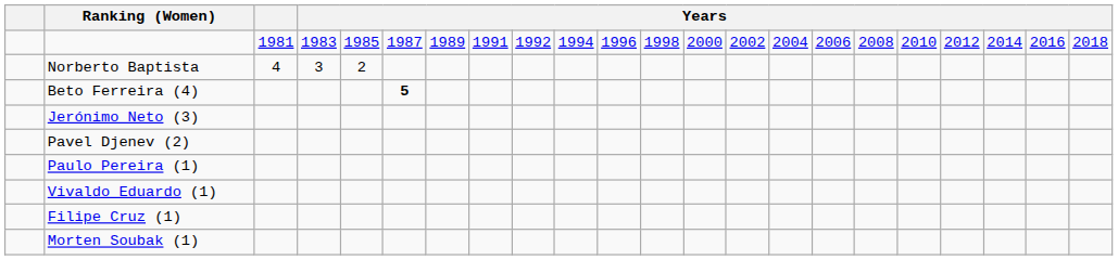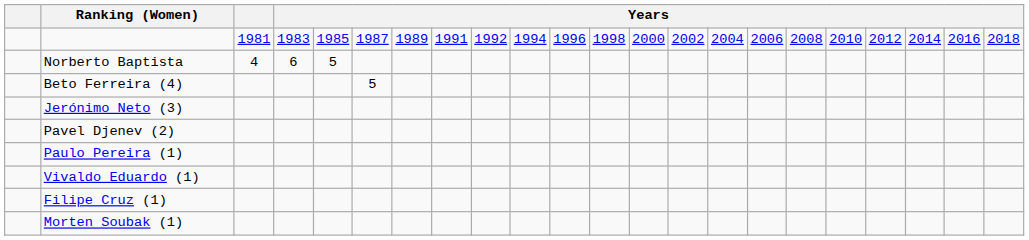 <table class="wikitable" style="text-align:left; font-size:90%">
 <tr>
 <th width=25></th>
 <th width=160>Ranking (Women)</th>
 <th></th>
 <th colspan="20">Years</th>
 </tr>
 <tr>
 <td></td>
 <td></td>
 <td><a href='#'>1981</a></td>
 <td><a href='#'>1983</a></td>
 <td><a href='#'>1985</a></td>
 <td><a href='#'>1987</a></td>
 <td><a href='#'>1989</a></td>
 <td><a href='#'>1991</a></td>
 <td><a href='#'>1992</a></td>
 <td><a href='#'>1994</a></td>
 <td><a href='#'>1996</a></td>
 <td><a href='#'>1998</a></td>
 <td><a href='#'>2000</a></td>
 <td><a href='#'>2002</a></td>
 <td><a href='#'>2004</a></td>
 <td><a href='#'>2006</a></td>
 <td><a href='#'>2008</a></td>
 <td><a href='#'>2010</a></td>
 <td><a href='#'>2012</a></td>
 <td><a href='#'>2014</a></td>
 <td><a href='#'>2016</a></td>
 <td><a href='#'>2018</a></td>
 </tr>
 <tr>
 <td align=right></td>
 <td>Norberto Baptista</td>
 <td align=center>4</td>
-<td align=center>3</td>
-<td align=center>2</td>
+<td align=center>6</td>
+<td align=center>5</td>
 <td></td>
 <td></td>
 <td></td>
 <td></td>
 <td></td>
 <td></td>
 <td></td>
 <td></td>
 <td></td>
 <td></td>
 <td></td>
 <td></td>
 <td></td>
 <td></td>
 <td></td>
 <td></td>
 <td></td>
 </tr>
 <tr>
 <td align=right></td>
 <td>Beto Ferreira <span>(4)</span></td>
 <td></td>
 <td></td>
 <td></td>
-<td align=center><strong>5</strong></td>
+<td align=center>5</td>
 <td align=center></td>
 <td align=center></td>
 <td align=center></td>
 <td align=center></td>
 <td align=center></td>
 <td align=center></td>
 <td></td>
 <td></td>
 <td></td>
 <td></td>
 <td></td>
 <td></td>
 <td></td>
 <td></td>
 <td></td>
 <td></td>
 </tr>
 <tr>
 <td align=right></td>
 <td><a href='#'>Jerónimo Neto</a> <span>(3)</span></td>
 <td></td>
 <td></td>
 <td></td>
 <td></td>
 <td></td>
 <td></td>
 <td></td>
 <td></td>
 <td></td>
 <td></td>
 <td align=center></td>
 <td></td>
 <td></td>
 <td align=center></td>
 <td align=center></td>
 <td></td>
 <td></td>
 <td></td>
 <td></td>
 <td></td>
 </tr>
 <tr>
 <td align=right></td>
 <td>Pavel Djenev <span>(2)</span></td>
 <td></td>
 <td></td>
 <td></td>
 <td></td>
 <td></td>
 <td></td>
 <td></td>
 <td></td>
 <td></td>
 <td></td>
 <td></td>
 <td align=center></td>
 <td align=center></td>
 <td></td>
 <td></td>
 <td></td>
 <td></td>
 <td></td>
 <td></td>
 <td></td>
 </tr>
 <tr>
 <td align=right></td>
 <td><a href='#'>Paulo Pereira</a> <span>(1)</span></td>
 <td></td>
 <td></td>
 <td></td>
 <td></td>
 <td></td>
 <td></td>
 <td></td>
 <td></td>
 <td></td>
 <td></td>
 <td></td>
 <td></td>
 <td></td>
 <td></td>
 <td></td>
 <td align=center></td>
 <td></td>
 <td></td>
 <td></td>
 <td></td>
 </tr>
 <tr>
 <td align=right></td>
 <td><a href='#'>Vivaldo Eduardo</a> <span>(1)</span></td>
 <td></td>
 <td></td>
 <td></td>
 <td></td>
 <td></td>
 <td></td>
 <td></td>
 <td></td>
 <td></td>
 <td></td>
 <td></td>
 <td></td>
 <td></td>
 <td></td>
 <td></td>
 <td></td>
 <td align=center></td>
 <td align=center></td>
 <td></td>
 <td></td>
 </tr>
 <tr>
 <td align=right></td>
 <td><a href='#'>Filipe Cruz</a> <span>(1)</span></td>
 <td></td>
 <td></td>
 <td></td>
 <td></td>
 <td></td>
 <td></td>
 <td></td>
 <td></td>
 <td></td>
 <td></td>
 <td></td>
 <td></td>
 <td></td>
 <td></td>
 <td></td>
 <td></td>
 <td></td>
 <td></td>
 <td align=center></td>
 <td></td>
 </tr>
 <tr>
 <td align=right></td>
 <td><a href='#'>Morten Soubak</a> <span>(1)</span></td>
 <td></td>
 <td></td>
 <td></td>
 <td></td>
 <td></td>
 <td></td>
 <td></td>
 <td></td>
 <td></td>
 <td></td>
 <td></td>
 <td></td>
 <td></td>
 <td></td>
 <td></td>
 <td></td>
 <td></td>
 <td></td>
 <td></td>
 <td align=center></td>
 </tr>
 </table>
